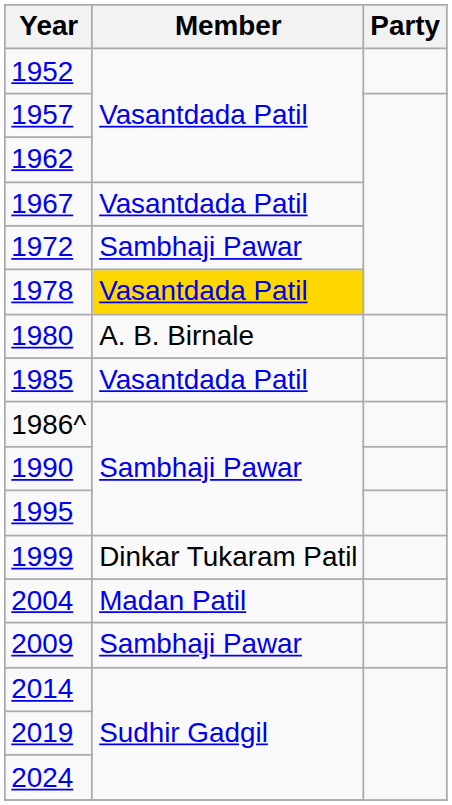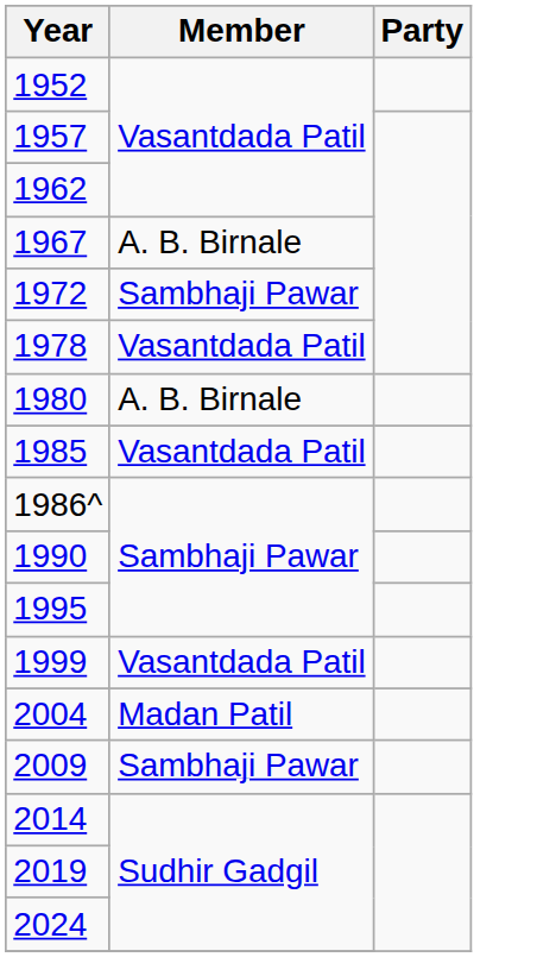 <table class="wikitable">
 <tr>
 <th>Year</th>
 <th>Member</th>
 <th colspan="2">Party</th>
 </tr>
 <tr>
 <td><a href='#'>1952</a></td>
 <td rowspan="3"><a href='#'>Vasantdada Patil</a></td>
 <td></td>
 </tr>
 <tr>
 <td><a href='#'>1957</a></td>
 </tr>
 <tr>
 <td><a href='#'>1962</a></td>
 </tr>
 <tr>
 <td><a href='#'>1967</a></td>
-<td><a href='#'>Vasantdada Patil</a></td>
+<td>A. B. Birnale</td>
 </tr>
 <tr>
 <td><a href='#'>1972</a></td>
 <td><a href='#'>Sambhaji Pawar</a></td>
 </tr>
 <tr>
 <td><a href='#'>1978</a></td>
-<td style="background: gold;"><a href='#'>Vasantdada Patil</a></td>
+<td><a href='#'>Vasantdada Patil</a></td>
 </tr>
 <tr>
 <td><a href='#'>1980</a></td>
 <td>A. B. Birnale</td>
 <td></td>
 </tr>
 <tr>
 <td><a href='#'>1985</a></td>
 <td><a href='#'>Vasantdada Patil</a></td>
 <td></td>
 </tr>
 <tr>
 <td>1986^</td>
 <td rowspan="3"><a href='#'>Sambhaji Pawar</a></td>
 <td></td>
 </tr>
 <tr>
 <td><a href='#'>1990</a></td>
 <td></td>
 </tr>
 <tr>
 <td><a href='#'>1995</a></td>
 </tr>
 <tr>
 <td><a href='#'>1999</a></td>
-<td>Dinkar Tukaram Patil</td>
+<td><a href='#'>Vasantdada Patil</a></td>
 <td></td>
 </tr>
 <tr>
 <td><a href='#'>2004</a></td>
 <td><a href='#'>Madan Patil</a></td>
 <td></td>
 </tr>
 <tr>
 <td><a href='#'>2009</a></td>
 <td><a href='#'>Sambhaji Pawar</a></td>
 <td></td>
 </tr>
 <tr>
 <td><a href='#'>2014</a></td>
 <td rowspan="3"><a href='#'>Sudhir Gadgil</a></td>
 </tr>
 <tr>
 <td><a href='#'>2019</a></td>
 </tr>
 <tr>
 <td><a href='#'>2024</a></td>
 </tr>
 <tr>
 </tr>
 </table>
